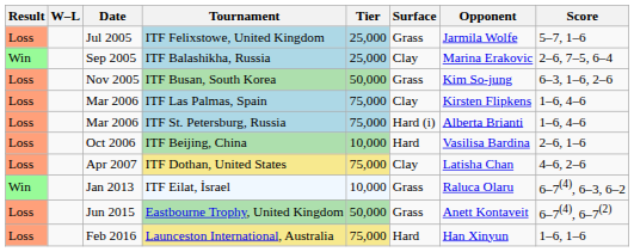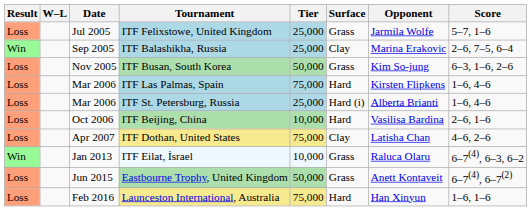 <table class="wikitable sortable">
 <tr>
 <th>Result</th>
 <th class="unsortable">W–L</th>
 <th>Date</th>
 <th>Tournament</th>
 <th>Tier</th>
 <th>Surface</th>
 <th>Opponent</th>
 <th class="unsortable">Score</th>
 </tr>
 <tr style="background:;">
 <td bgcolor="#ffa07a">Loss</td>
 <td></td>
 <td>Jul 2005</td>
 <td bgcolor="lightblue">ITF Felixstowe, United Kingdom</td>
 <td bgcolor="lightblue">25,000</td>
 <td>Grass</td>
 <td> <a href='#'>Jarmila Wolfe</a></td>
 <td>5–7, 1–6</td>
 </tr>
 <tr style="background:;">
 <td bgcolor="98FB98">Win</td>
 <td></td>
 <td>Sep 2005</td>
 <td bgcolor="lightblue">ITF Balashikha, Russia</td>
 <td bgcolor="lightblue">25,000</td>
 <td>Clay</td>
 <td> <a href='#'>Marina Erakovic</a></td>
 <td>2–6, 7–5, 6–4</td>
 </tr>
 <tr style="background:#;">
 <td bgcolor="#ffa07a">Loss</td>
 <td></td>
 <td>Nov 2005</td>
 <td bgcolor="addfad">ITF Busan, South Korea</td>
 <td bgcolor="addfad">50,000</td>
 <td>Grass</td>
 <td> <a href='#'>Kim So-jung</a></td>
 <td>6–3, 1–6, 2–6</td>
 </tr>
 <tr style="background:;">
 <td bgcolor="#ffa07a">Loss</td>
 <td></td>
 <td>Mar 2006</td>
 <td bgcolor="lightblue">ITF Las Palmas, Spain</td>
 <td bgcolor="lightblue">75,000</td>
-<td>Clay</td>
+<td>Hard</td>
 <td> <a href='#'>Kirsten Flipkens</a></td>
 <td>1–6, 4–6</td>
 </tr>
 <tr style="background:;">
 <td bgcolor="#ffa07a">Loss</td>
 <td></td>
 <td>Mar 2006</td>
 <td bgcolor="lightblue">ITF St. Petersburg, Russia</td>
-<td bgcolor="lightblue">75,000</td>
+<td bgcolor="lightblue">25,000</td>
 <td>Hard (i)</td>
 <td> <a href='#'>Alberta Brianti</a></td>
 <td>1–6, 4–6</td>
 </tr>
 <tr style="background:#;">
 <td bgcolor="#ffa07a">Loss</td>
 <td></td>
 <td>Oct 2006</td>
 <td bgcolor="addfad">ITF Beijing, China</td>
 <td bgcolor="addfad">10,000</td>
 <td>Hard</td>
 <td> <a href='#'>Vasilisa Bardina</a></td>
 <td>2–6, 1–6</td>
 </tr>
 <tr style="background:#;">
 <td bgcolor="#ffa07a">Loss</td>
 <td></td>
 <td>Apr 2007</td>
 <td bgcolor="f7e98e">ITF Dothan, United States</td>
 <td bgcolor="f7e98e">75,000</td>
 <td>Clay</td>
 <td> <a href='#'>Latisha Chan</a></td>
 <td>4–6, 2–6</td>
 </tr>
 <tr>
 <td bgcolor="98FB98">Win</td>
 <td></td>
 <td>Jan 2013</td>
 <td bgcolor="f0f8ff">ITF Eilat, İsrael</td>
 <td bgcolor="f0f8ff">10,000</td>
 <td>Grass</td>
 <td> <a href='#'>Raluca Olaru</a></td>
 <td>6–7<sup>(4)</sup>, 6–3, 6–2</td>
 </tr>
 <tr style="background:;">
 <td bgcolor="#ffa07a">Loss</td>
 <td></td>
 <td>Jun 2015</td>
 <td bgcolor="addfad"><a href='#'>Eastbourne Trophy</a>, United Kingdom</td>
 <td bgcolor="addfad">50,000</td>
 <td>Grass</td>
 <td> <a href='#'>Anett Kontaveit</a></td>
 <td>6–7<sup>(4)</sup>, 6–7<sup>(2)</sup></td>
 </tr>
 <tr style="background:;">
 <td bgcolor="#ffa07a">Loss</td>
 <td></td>
 <td>Feb 2016</td>
 <td bgcolor="f7e98e"><a href='#'>Launceston International</a>, Australia</td>
 <td bgcolor="f7e98e">75,000</td>
 <td>Hard</td>
 <td> <a href='#'>Han Xinyun</a></td>
 <td>1–6, 1–6</td>
 </tr>
 </table>
